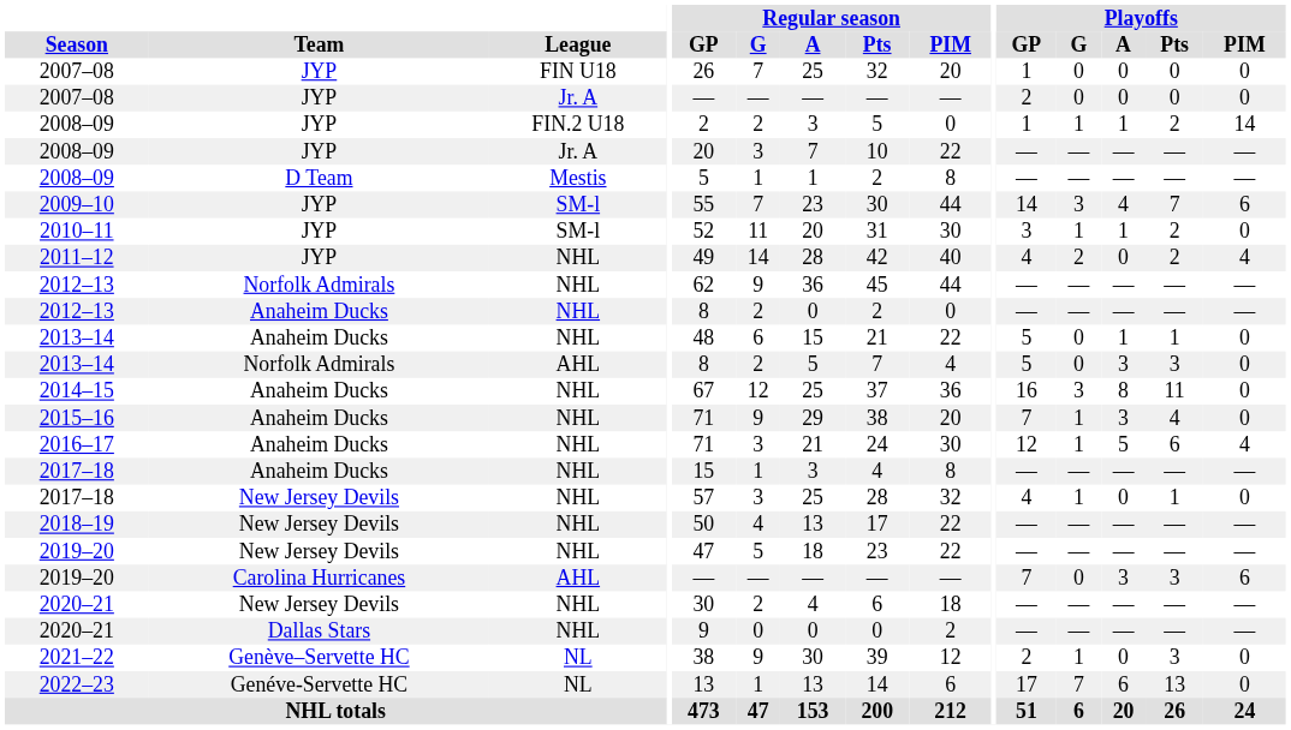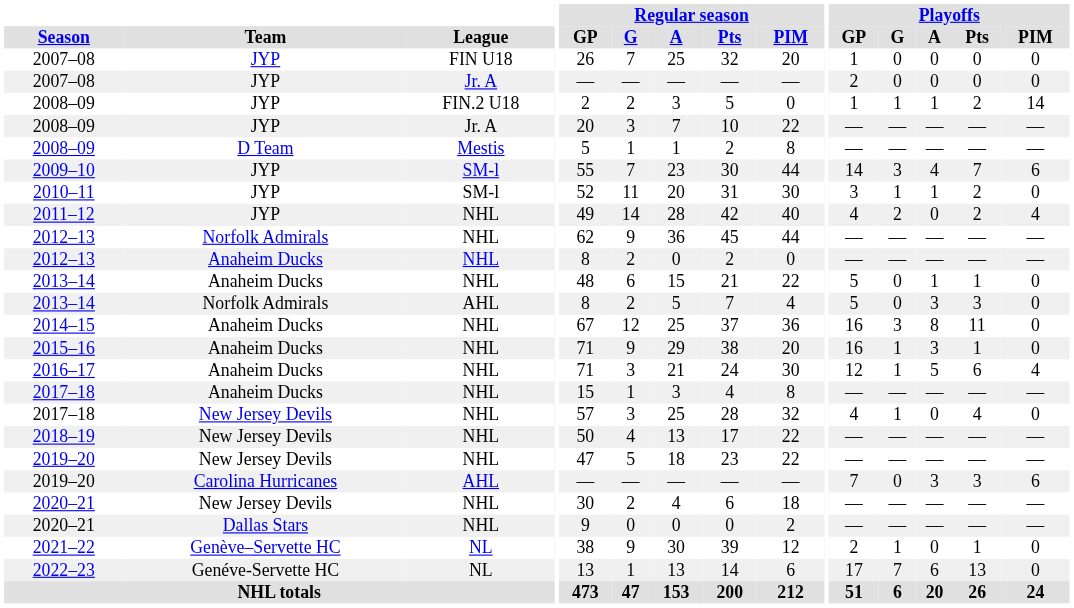 <table border="0" cellpadding="1" cellspacing="0" style="text-align:center; width:60em">
 <tr bgcolor="#e0e0e0">
 <th colspan="3" bgcolor="#ffffff"></th>
 <th rowspan="100" bgcolor="#ffffff"></th>
 <th colspan="5"><a href='#'>Regular season</a></th>
 <th rowspan="100" bgcolor="#ffffff"></th>
 <th colspan="5"><a href='#'>Playoffs</a></th>
 </tr>
 <tr bgcolor="#e0e0e0">
 <th><a href='#'>Season</a></th>
 <th>Team</th>
 <th>League</th>
 <th>GP</th>
 <th><a href='#'>G</a></th>
 <th><a href='#'>A</a></th>
 <th><a href='#'>Pts</a></th>
 <th><a href='#'>PIM</a></th>
 <th>GP</th>
 <th>G</th>
 <th>A</th>
 <th>Pts</th>
 <th>PIM</th>
 </tr>
 <tr>
 <td>2007–08</td>
 <td><a href='#'>JYP</a></td>
 <td>FIN U18</td>
 <td>26</td>
 <td>7</td>
 <td>25</td>
 <td>32</td>
 <td>20</td>
 <td>1</td>
 <td>0</td>
 <td>0</td>
 <td>0</td>
 <td>0</td>
 </tr>
 <tr bgcolor="#f0f0f0">
 <td>2007–08</td>
 <td>JYP</td>
 <td><a href='#'>Jr. A</a></td>
 <td>—</td>
 <td>—</td>
 <td>—</td>
 <td>—</td>
 <td>—</td>
 <td>2</td>
 <td>0</td>
 <td>0</td>
 <td>0</td>
 <td>0</td>
 </tr>
 <tr>
 <td>2008–09</td>
 <td>JYP</td>
 <td>FIN.2 U18</td>
 <td>2</td>
 <td>2</td>
 <td>3</td>
 <td>5</td>
 <td>0</td>
 <td>1</td>
 <td>1</td>
 <td>1</td>
 <td>2</td>
 <td>14</td>
 </tr>
 <tr bgcolor="#f0f0f0">
 <td>2008–09</td>
 <td>JYP</td>
 <td>Jr. A</td>
 <td>20</td>
 <td>3</td>
 <td>7</td>
 <td>10</td>
 <td>22</td>
 <td>—</td>
 <td>—</td>
 <td>—</td>
 <td>—</td>
 <td>—</td>
 </tr>
 <tr>
 <td><a href='#'>2008–09</a></td>
 <td><a href='#'>D Team</a></td>
 <td><a href='#'>Mestis</a></td>
 <td>5</td>
 <td>1</td>
 <td>1</td>
 <td>2</td>
 <td>8</td>
 <td>—</td>
 <td>—</td>
 <td>—</td>
 <td>—</td>
 <td>—</td>
 </tr>
 <tr bgcolor="#f0f0f0">
 <td><a href='#'>2009–10</a></td>
 <td>JYP</td>
 <td><a href='#'>SM-l</a></td>
 <td>55</td>
 <td>7</td>
 <td>23</td>
 <td>30</td>
 <td>44</td>
 <td>14</td>
 <td>3</td>
 <td>4</td>
 <td>7</td>
 <td>6</td>
 </tr>
 <tr>
 <td><a href='#'>2010–11</a></td>
 <td>JYP</td>
 <td>SM-l</td>
 <td>52</td>
 <td>11</td>
 <td>20</td>
 <td>31</td>
 <td>30</td>
 <td>3</td>
 <td>1</td>
 <td>1</td>
 <td>2</td>
 <td>0</td>
 </tr>
 <tr bgcolor="#f0f0f0">
 <td><a href='#'>2011–12</a></td>
 <td>JYP</td>
 <td>NHL</td>
 <td>49</td>
 <td>14</td>
 <td>28</td>
 <td>42</td>
 <td>40</td>
 <td>4</td>
 <td>2</td>
 <td>0</td>
 <td>2</td>
 <td>4</td>
 </tr>
 <tr>
 <td><a href='#'>2012–13</a></td>
 <td><a href='#'>Norfolk Admirals</a></td>
 <td>NHL</td>
 <td>62</td>
 <td>9</td>
 <td>36</td>
 <td>45</td>
 <td>44</td>
 <td>—</td>
 <td>—</td>
 <td>—</td>
 <td>—</td>
 <td>—</td>
 </tr>
 <tr bgcolor="#f0f0f0">
 <td><a href='#'>2012–13</a></td>
 <td><a href='#'>Anaheim Ducks</a></td>
 <td><a href='#'>NHL</a></td>
 <td>8</td>
 <td>2</td>
 <td>0</td>
 <td>2</td>
 <td>0</td>
 <td>—</td>
 <td>—</td>
 <td>—</td>
 <td>—</td>
 <td>—</td>
 </tr>
 <tr>
 <td><a href='#'>2013–14</a></td>
 <td>Anaheim Ducks</td>
 <td>NHL</td>
 <td>48</td>
 <td>6</td>
 <td>15</td>
 <td>21</td>
 <td>22</td>
 <td>5</td>
 <td>0</td>
 <td>1</td>
 <td>1</td>
 <td>0</td>
 </tr>
 <tr bgcolor="#f0f0f0">
 <td><a href='#'>2013–14</a></td>
 <td>Norfolk Admirals</td>
 <td>AHL</td>
 <td>8</td>
 <td>2</td>
 <td>5</td>
 <td>7</td>
 <td>4</td>
 <td>5</td>
 <td>0</td>
 <td>3</td>
 <td>3</td>
 <td>0</td>
 </tr>
 <tr>
 <td><a href='#'>2014–15</a></td>
 <td>Anaheim Ducks</td>
 <td>NHL</td>
 <td>67</td>
 <td>12</td>
 <td>25</td>
 <td>37</td>
 <td>36</td>
 <td>16</td>
 <td>3</td>
 <td>8</td>
 <td>11</td>
 <td>0</td>
 </tr>
 <tr bgcolor="#f0f0f0">
 <td><a href='#'>2015–16</a></td>
 <td>Anaheim Ducks</td>
 <td>NHL</td>
 <td>71</td>
 <td>9</td>
 <td>29</td>
 <td>38</td>
 <td>20</td>
-<td>7</td>
+<td>16</td>
 <td>1</td>
 <td>3</td>
-<td>4</td>
+<td>1</td>
 <td>0</td>
 </tr>
 <tr>
 <td><a href='#'>2016–17</a></td>
 <td>Anaheim Ducks</td>
 <td>NHL</td>
 <td>71</td>
 <td>3</td>
 <td>21</td>
 <td>24</td>
 <td>30</td>
 <td>12</td>
 <td>1</td>
 <td>5</td>
 <td>6</td>
 <td>4</td>
 </tr>
 <tr bgcolor="#f0f0f0">
 <td><a href='#'>2017–18</a></td>
 <td>Anaheim Ducks</td>
 <td>NHL</td>
 <td>15</td>
 <td>1</td>
 <td>3</td>
 <td>4</td>
 <td>8</td>
 <td>—</td>
 <td>—</td>
 <td>—</td>
 <td>—</td>
 <td>—</td>
 </tr>
 <tr>
 <td>2017–18</td>
 <td><a href='#'>New Jersey Devils</a></td>
 <td>NHL</td>
 <td>57</td>
 <td>3</td>
 <td>25</td>
 <td>28</td>
 <td>32</td>
 <td>4</td>
 <td>1</td>
 <td>0</td>
-<td>1</td>
+<td>4</td>
 <td>0</td>
 </tr>
 <tr bgcolor="#f0f0f0">
 <td><a href='#'>2018–19</a></td>
 <td>New Jersey Devils</td>
 <td>NHL</td>
 <td>50</td>
 <td>4</td>
 <td>13</td>
 <td>17</td>
 <td>22</td>
 <td>—</td>
 <td>—</td>
 <td>—</td>
 <td>—</td>
 <td>—</td>
 </tr>
 <tr>
 <td><a href='#'>2019–20</a></td>
 <td>New Jersey Devils</td>
 <td>NHL</td>
 <td>47</td>
 <td>5</td>
 <td>18</td>
 <td>23</td>
 <td>22</td>
 <td>—</td>
 <td>—</td>
 <td>—</td>
 <td>—</td>
 <td>—</td>
 </tr>
 <tr bgcolor="#f0f0f0">
 <td>2019–20</td>
 <td><a href='#'>Carolina Hurricanes</a></td>
 <td><a href='#'>AHL</a></td>
 <td>—</td>
 <td>—</td>
 <td>—</td>
 <td>—</td>
 <td>—</td>
 <td>7</td>
 <td>0</td>
 <td>3</td>
 <td>3</td>
 <td>6</td>
 </tr>
 <tr>
 <td><a href='#'>2020–21</a></td>
 <td>New Jersey Devils</td>
 <td>NHL</td>
 <td>30</td>
 <td>2</td>
 <td>4</td>
 <td>6</td>
 <td>18</td>
 <td>—</td>
 <td>—</td>
 <td>—</td>
 <td>—</td>
 <td>—</td>
 </tr>
 <tr bgcolor="#f0f0f0">
 <td>2020–21</td>
 <td><a href='#'>Dallas Stars</a></td>
 <td>NHL</td>
 <td>9</td>
 <td>0</td>
 <td>0</td>
 <td>0</td>
 <td>2</td>
 <td>—</td>
 <td>—</td>
 <td>—</td>
 <td>—</td>
 <td>—</td>
 </tr>
 <tr>
 <td><a href='#'>2021–22</a></td>
 <td><a href='#'>Genève–Servette HC</a></td>
 <td><a href='#'>NL</a></td>
 <td>38</td>
 <td>9</td>
 <td>30</td>
 <td>39</td>
 <td>12</td>
 <td>2</td>
 <td>1</td>
 <td>0</td>
-<td>3</td>
+<td>1</td>
 <td>0</td>
 </tr>
 <tr bgcolor="#f0f0f0">
 <td><a href='#'>2022–23</a></td>
 <td>Genéve-Servette HC</td>
 <td>NL</td>
 <td>13</td>
 <td>1</td>
 <td>13</td>
 <td>14</td>
 <td>6</td>
 <td>17</td>
 <td>7</td>
 <td>6</td>
 <td>13</td>
 <td>0</td>
 </tr>
 <tr bgcolor="#e0e0e0">
 <th colspan="3">NHL totals</th>
 <th>473</th>
 <th>47</th>
 <th>153</th>
 <th>200</th>
 <th>212</th>
 <th>51</th>
 <th>6</th>
 <th>20</th>
 <th>26</th>
 <th>24</th>
 </tr>
 </table>
